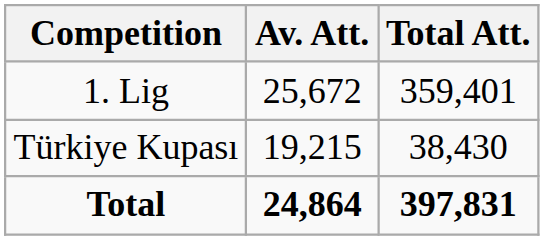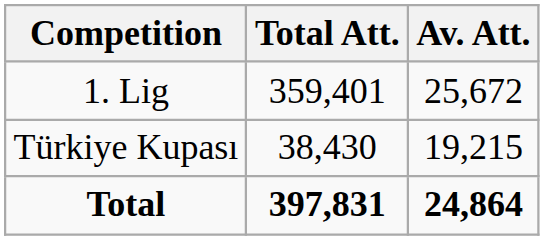 <table class="wikitable" style="text-align: center">
 <tr>
 <th>Competition</th>
+<th>Total Att.</th>
 <th>Av. Att.</th>
-<th>Total Att.</th>
 </tr>
 <tr>
 <td>1. Lig</td>
+<td>359,401</td>
 <td>25,672</td>
-<td>359,401</td>
 </tr>
 <tr>
 <td>Türkiye Kupası</td>
+<td>38,430</td>
 <td>19,215</td>
-<td>38,430</td>
 </tr>
 <tr>
 <td><strong>Total</strong></td>
+<td><strong>397,831</strong></td>
 <td><strong>24,864</strong></td>
-<td><strong>397,831</strong></td>
 </tr>
 </table>
